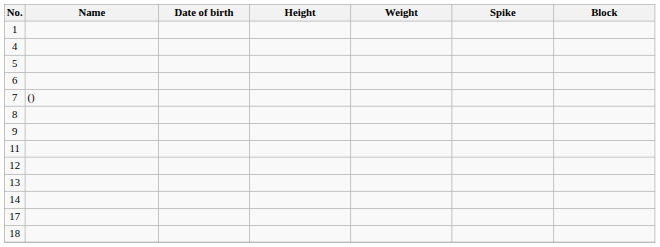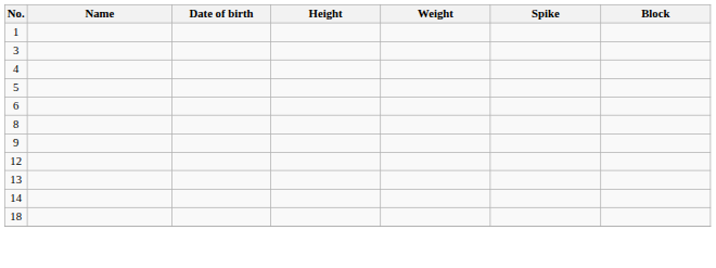 <table class="wikitable sortable" style="font-size:100%; text-align:center;">
 <tr>
 <th>No.</th>
 <th style="width:12em">Name</th>
 <th style="width:8em">Date of birth</th>
 <th style="width:9em">Height</th>
 <th style="width:9em">Weight</th>
 <th style="width:9em">Spike</th>
 <th style="width:9em">Block</th>
 </tr>
 <tr>
 <td>1</td>
+<td align=left> </td>
+<td align=right></td>
+<td></td>
+<td></td>
+<td></td>
+<td></td>
+</tr>
+<tr>
+<td>3</td>
 <td align=left> </td>
 <td align=right></td>
 <td></td>
 <td></td>
 <td></td>
 <td></td>
 </tr>
 <tr>
 <td>4</td>
 <td align=left> </td>
 <td align=right></td>
 <td></td>
 <td></td>
 <td></td>
 <td></td>
 </tr>
 <tr>
 <td>5</td>
 <td align=left> </td>
 <td align=right></td>
 <td></td>
 <td></td>
 <td></td>
 <td></td>
 </tr>
 <tr>
 <td>6</td>
 <td align=left></td>
 <td align=right></td>
 <td></td>
 <td></td>
 <td></td>
 <td></td>
 </tr>
 <tr>
-<td>7</td>
-<td align=left>  ()</td>
-<td align=right></td>
-<td></td>
-<td></td>
-<td></td>
-<td></td>
-</tr>
-<tr>
 <td>8</td>
 <td align=left> </td>
 <td align=right></td>
 <td></td>
 <td></td>
 <td></td>
 <td></td>
 </tr>
 <tr>
 <td>9</td>
-<td align=left> </td>
-<td align=right></td>
-<td></td>
-<td></td>
-<td></td>
-<td></td>
-</tr>
-<tr>
-<td>11</td>
 <td align=left> </td>
 <td align=right></td>
 <td></td>
 <td></td>
 <td></td>
 <td></td>
 </tr>
 <tr>
 <td>12</td>
 <td align=left> </td>
 <td align=right></td>
 <td></td>
 <td></td>
 <td></td>
 <td></td>
 </tr>
 <tr>
 <td>13</td>
 <td align=left> </td>
 <td align=right></td>
 <td></td>
 <td></td>
 <td></td>
 <td></td>
 </tr>
 <tr>
 <td>14</td>
 <td align=left> </td>
 <td align=right></td>
 <td></td>
 <td></td>
 <td></td>
 <td></td>
 </tr>
 <tr>
-<td>17</td>
-<td align=left> </td>
-<td align=right></td>
-<td></td>
-<td></td>
-<td></td>
-<td></td>
-</tr>
-<tr>
 <td>18</td>
 <td align=left> </td>
 <td align=right></td>
 <td></td>
 <td></td>
 <td></td>
 <td></td>
 </tr>
 <tr>
 </tr>
 </table>
